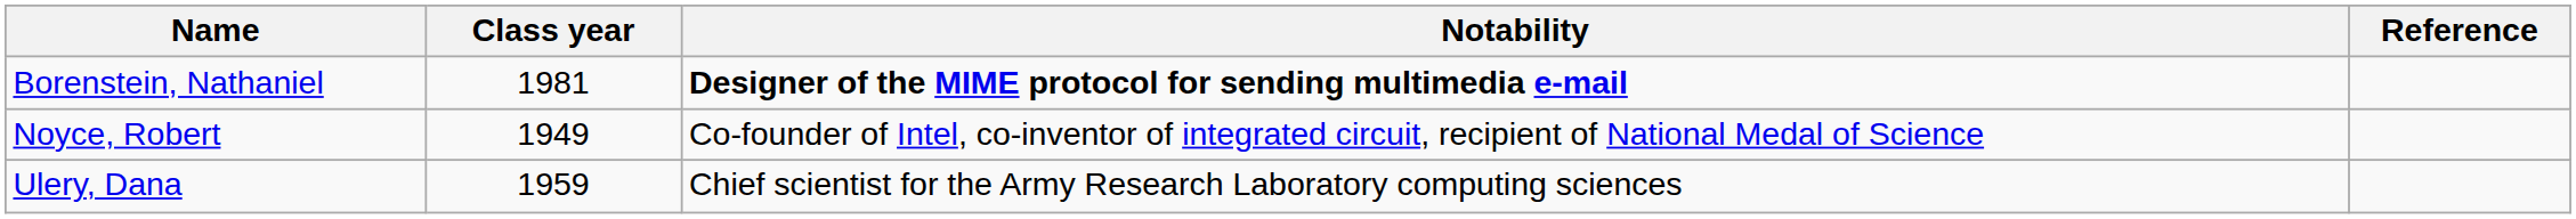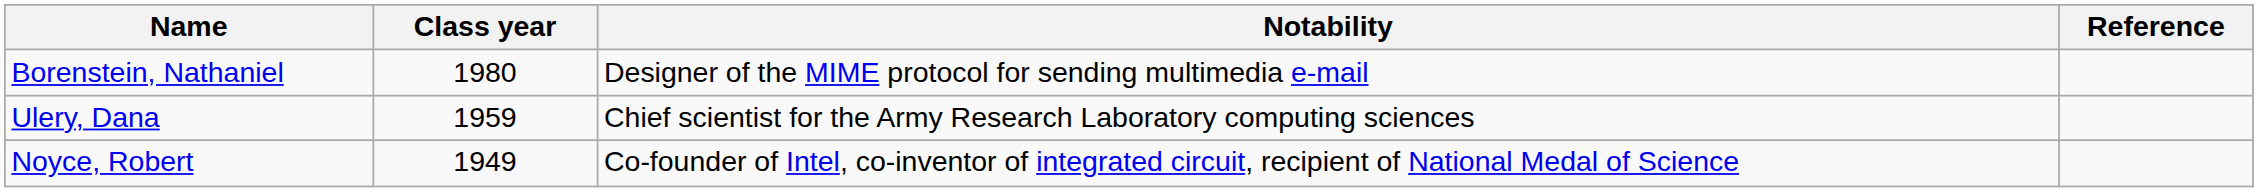 <table class="wikitable sortable" style="width:100%">
 <tr>
 <th width="*">Name</th>
 <th width="10%">Class year</th>
 <th width="65%">Notability</th>
 <th width="*">Reference</th>
 </tr>
 <tr valign="top">
 <td><a href='#'>Borenstein, Nathaniel</a></td>
-<td align="center">1981</td>
-<td><strong>Designer of the <a href='#'>MIME</a> protocol for sending multimedia <a href='#'>e-mail</a></strong></td>
+<td align="center">1980</td>
+<td>Designer of the <a href='#'>MIME</a> protocol for sending multimedia <a href='#'>e-mail</a></td>
+<td align="center"></td>
+</tr>
+<tr valign="top">
+<td><a href='#'>Ulery, Dana</a></td>
+<td align="center">1959</td>
+<td>Chief scientist for the Army Research Laboratory computing sciences</td>
 <td align="center"></td>
 </tr>
 <tr valign="top">
 <td><a href='#'>Noyce, Robert</a></td>
 <td align="center">1949</td>
 <td>Co-founder of <a href='#'>Intel</a>, co-inventor of <a href='#'>integrated circuit</a>, recipient of <a href='#'>National Medal of Science</a></td>
 <td align="center"></td>
 </tr>
-<tr valign="top">
-<td><a href='#'>Ulery, Dana</a></td>
-<td align="center">1959</td>
-<td>Chief scientist for the Army Research Laboratory computing sciences</td>
-<td align="center"></td>
-</tr>
 </table>
